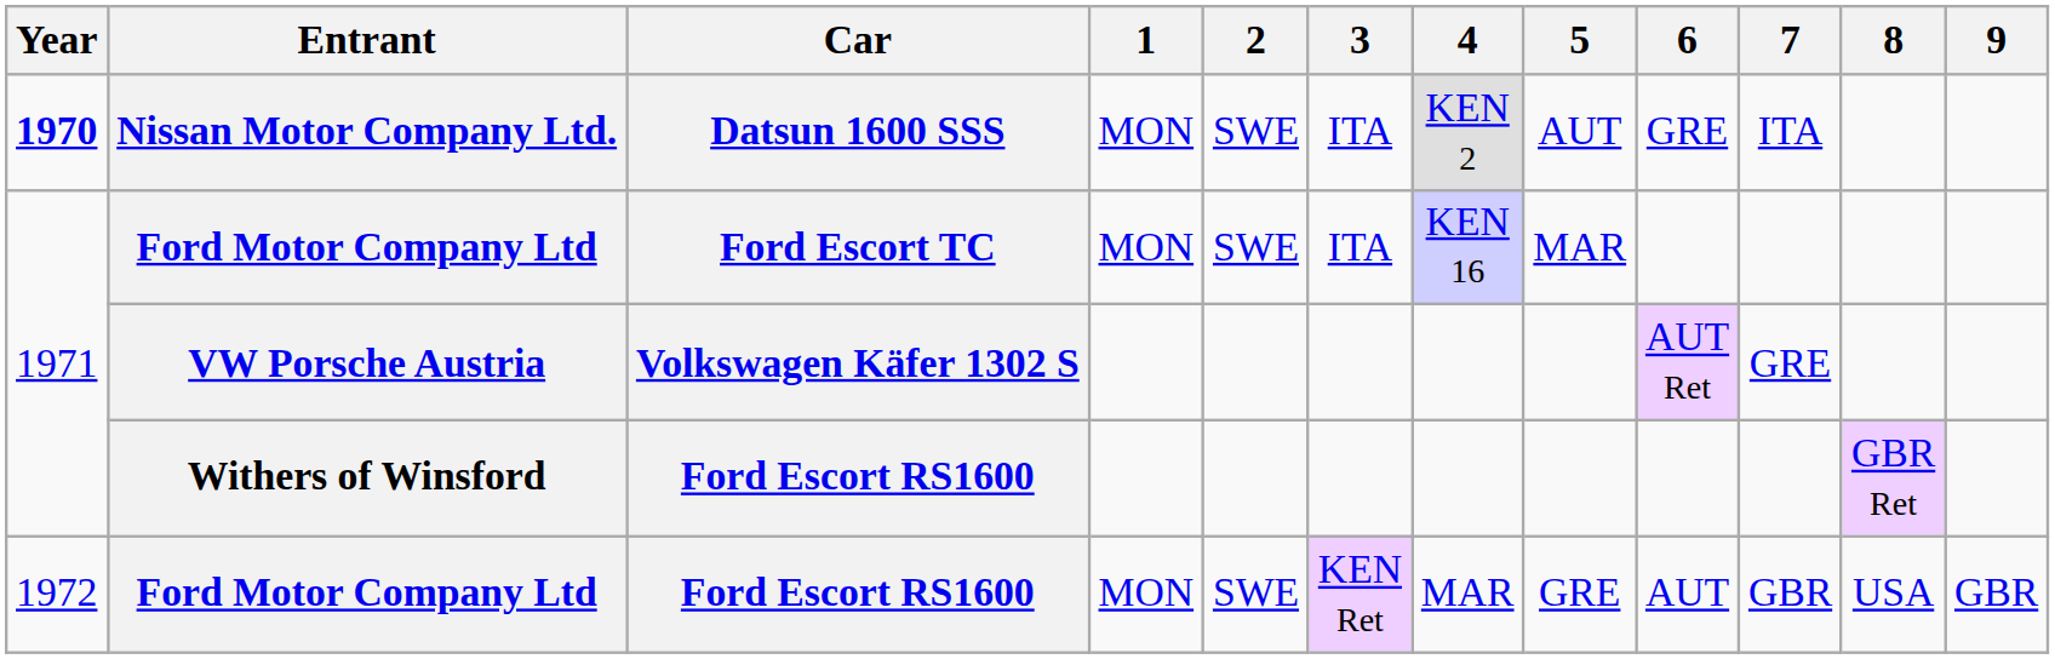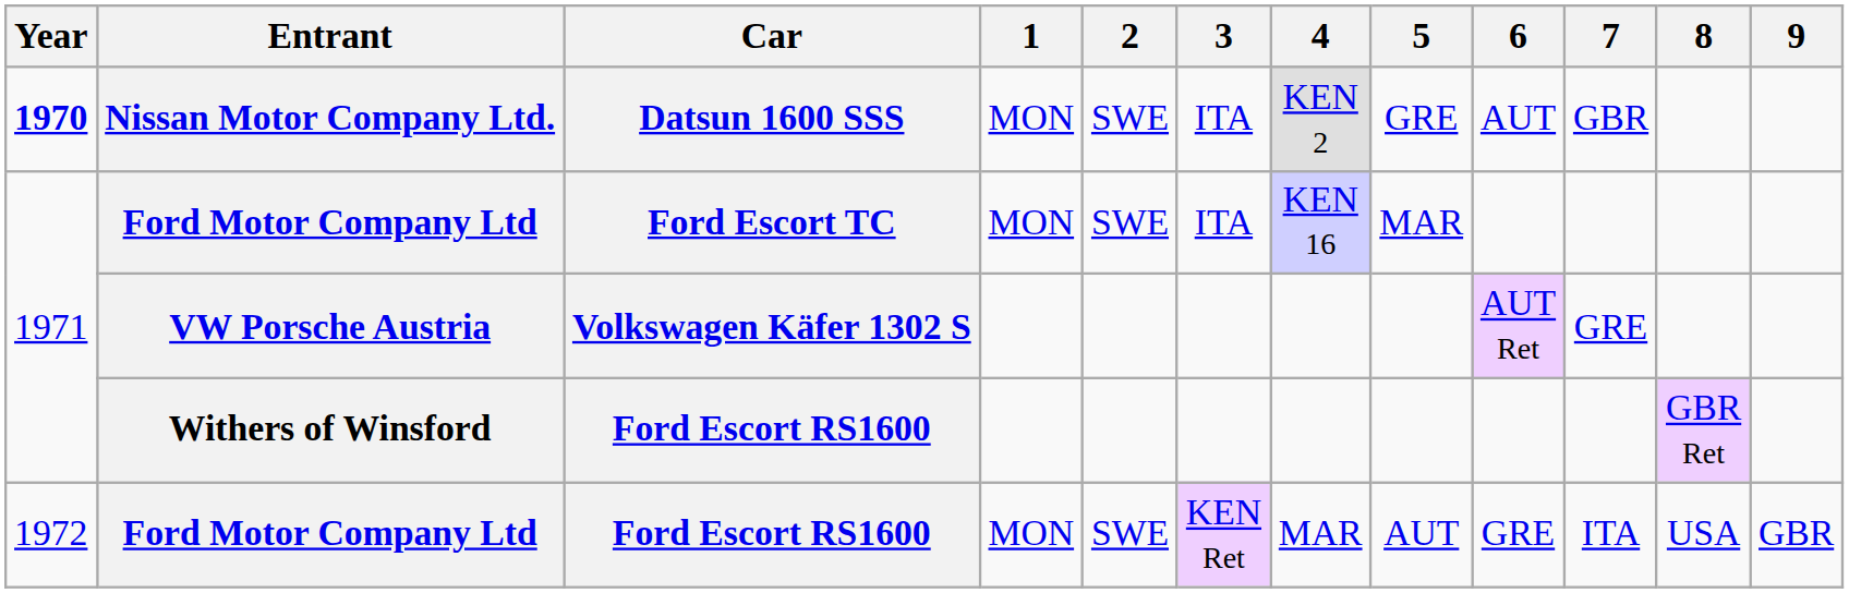 <table class="wikitable" style="text-align:center; font-size:90%;">
 <tr>
 <th>Year</th>
 <th>Entrant</th>
 <th>Car</th>
 <th>1</th>
 <th>2</th>
 <th>3</th>
 <th>4</th>
 <th>5</th>
 <th>6</th>
 <th>7</th>
 <th>8</th>
 <th>9</th>
 </tr>
 <tr>
 <td><strong><a href='#'>1970</a></strong></td>
 <th><a href='#'>Nissan Motor Company Ltd.</a></th>
 <th><a href='#'>Datsun 1600 SSS</a></th>
 <td><a href='#'>MON</a></td>
 <td><a href='#'>SWE</a></td>
 <td><a href='#'>ITA</a></td>
 <td style="background:#DFDFDF;"><a href='#'>KEN</a><br><small>2</small></td>
+<td><a href='#'>GRE</a></td>
 <td><a href='#'>AUT</a></td>
-<td><a href='#'>GRE</a></td>
-<td><a href='#'>ITA</a></td>
+<td><a href='#'>GBR</a></td>
 <td></td>
 <td></td>
 </tr>
 <tr>
 <td rowspan=3><a href='#'>1971</a></td>
 <th><a href='#'>Ford Motor Company Ltd</a></th>
 <th><a href='#'>Ford Escort TC</a></th>
 <td><a href='#'>MON</a></td>
 <td><a href='#'>SWE</a></td>
 <td><a href='#'>ITA</a></td>
 <td style="background:#CFCFFF;"><a href='#'>KEN</a><br><small>16</small></td>
 <td><a href='#'>MAR</a></td>
 <td></td>
 <td></td>
 <td></td>
 <td></td>
 </tr>
 <tr>
 <th><a href='#'>VW Porsche Austria</a></th>
 <th><a href='#'>Volkswagen Käfer 1302 S</a></th>
 <td></td>
 <td></td>
 <td></td>
 <td></td>
 <td></td>
 <td style="background:#EFCFFF;"><a href='#'>AUT</a><br><small>Ret</small></td>
 <td><a href='#'>GRE</a></td>
 <td></td>
 <td></td>
 </tr>
 <tr>
 <th>Withers of Winsford</th>
 <th><a href='#'>Ford Escort RS1600</a></th>
 <td></td>
 <td></td>
 <td></td>
 <td></td>
 <td></td>
 <td></td>
 <td></td>
 <td style="background:#EFCFFF;"><a href='#'>GBR</a><br><small>Ret</small></td>
 <td></td>
 </tr>
 <tr>
 <td><a href='#'>1972</a></td>
 <th><a href='#'>Ford Motor Company Ltd</a></th>
 <th><a href='#'>Ford Escort RS1600</a></th>
 <td><a href='#'>MON</a></td>
 <td><a href='#'>SWE</a></td>
 <td style="background:#EFCFFF;"><a href='#'>KEN</a><br><small>Ret</small></td>
 <td><a href='#'>MAR</a></td>
+<td><a href='#'>AUT</a></td>
 <td><a href='#'>GRE</a></td>
-<td><a href='#'>AUT</a></td>
-<td><a href='#'>GBR</a></td>
+<td><a href='#'>ITA</a></td>
 <td><a href='#'>USA</a></td>
 <td><a href='#'>GBR</a></td>
 </tr>
 </table>
